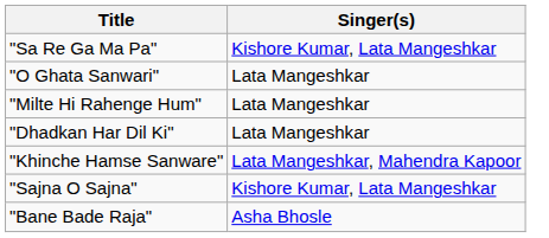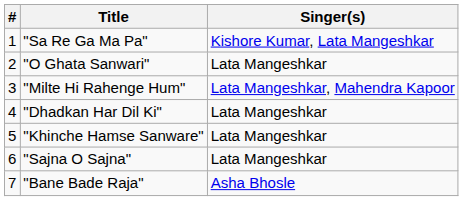 <table class="wikitable" style="font-size:95%;">
 <tr>
+<th>#</th>
 <th>Title</th>
 <th>Singer(s)</th>
 </tr>
 <tr>
+<td>1</td>
 <td>"Sa Re Ga Ma Pa"</td>
 <td><a href='#'>Kishore Kumar</a>, <a href='#'>Lata Mangeshkar</a></td>
 </tr>
 <tr>
+<td>2</td>
 <td>"O Ghata Sanwari"</td>
 <td>Lata Mangeshkar</td>
 </tr>
 <tr>
+<td>3</td>
 <td>"Milte Hi Rahenge Hum"</td>
-<td>Lata Mangeshkar</td>
+<td><a href='#'>Lata Mangeshkar</a>, <a href='#'>Mahendra Kapoor</a></td>
 </tr>
 <tr>
+<td>4</td>
 <td>"Dhadkan Har Dil Ki"</td>
 <td>Lata Mangeshkar</td>
 </tr>
 <tr>
+<td>5</td>
 <td>"Khinche Hamse Sanware"</td>
-<td><a href='#'>Lata Mangeshkar</a>, <a href='#'>Mahendra Kapoor</a></td>
+<td>Lata Mangeshkar</td>
 </tr>
 <tr>
+<td>6</td>
 <td>"Sajna O Sajna"</td>
-<td><a href='#'>Kishore Kumar</a>, <a href='#'>Lata Mangeshkar</a></td>
+<td>Lata Mangeshkar</td>
 </tr>
 <tr>
+<td>7</td>
 <td>"Bane Bade Raja"</td>
 <td><a href='#'>Asha Bhosle</a></td>
 </tr>
 </table>
